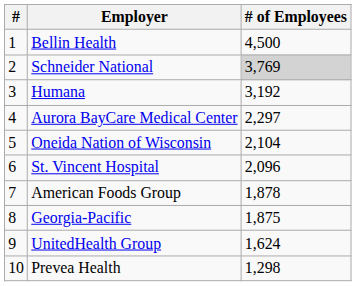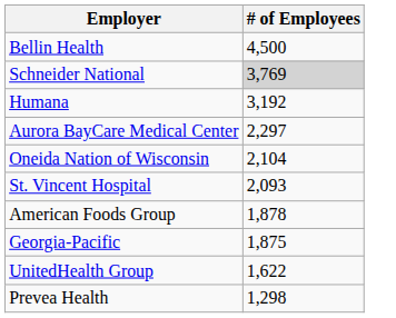 <table class="wikitable">
 <tr>
-<th>#</th>
 <th>Employer</th>
 <th># of Employees</th>
 </tr>
 <tr>
-<td>1</td>
 <td><a href='#'>Bellin Health</a></td>
 <td>4,500</td>
 </tr>
 <tr>
-<td>2</td>
 <td><a href='#'>Schneider National</a></td>
 <td style="background: lightgrey;">3,769</td>
 </tr>
 <tr>
-<td>3</td>
 <td><a href='#'>Humana</a></td>
 <td>3,192</td>
 </tr>
 <tr>
-<td>4</td>
 <td><a href='#'>Aurora BayCare Medical Center</a></td>
 <td>2,297</td>
 </tr>
 <tr>
-<td>5</td>
 <td><a href='#'>Oneida Nation of Wisconsin</a></td>
 <td>2,104</td>
 </tr>
 <tr>
-<td>6</td>
 <td><a href='#'>St. Vincent Hospital</a></td>
-<td>2,096</td>
+<td>2,093</td>
 </tr>
 <tr>
-<td>7</td>
 <td>American Foods Group</td>
 <td>1,878</td>
 </tr>
 <tr>
-<td>8</td>
 <td><a href='#'>Georgia-Pacific</a></td>
 <td>1,875</td>
 </tr>
 <tr>
-<td>9</td>
 <td><a href='#'>UnitedHealth Group</a></td>
-<td>1,624</td>
+<td>1,622</td>
 </tr>
 <tr>
-<td>10</td>
 <td>Prevea Health</td>
 <td>1,298</td>
 </tr>
 </table>
